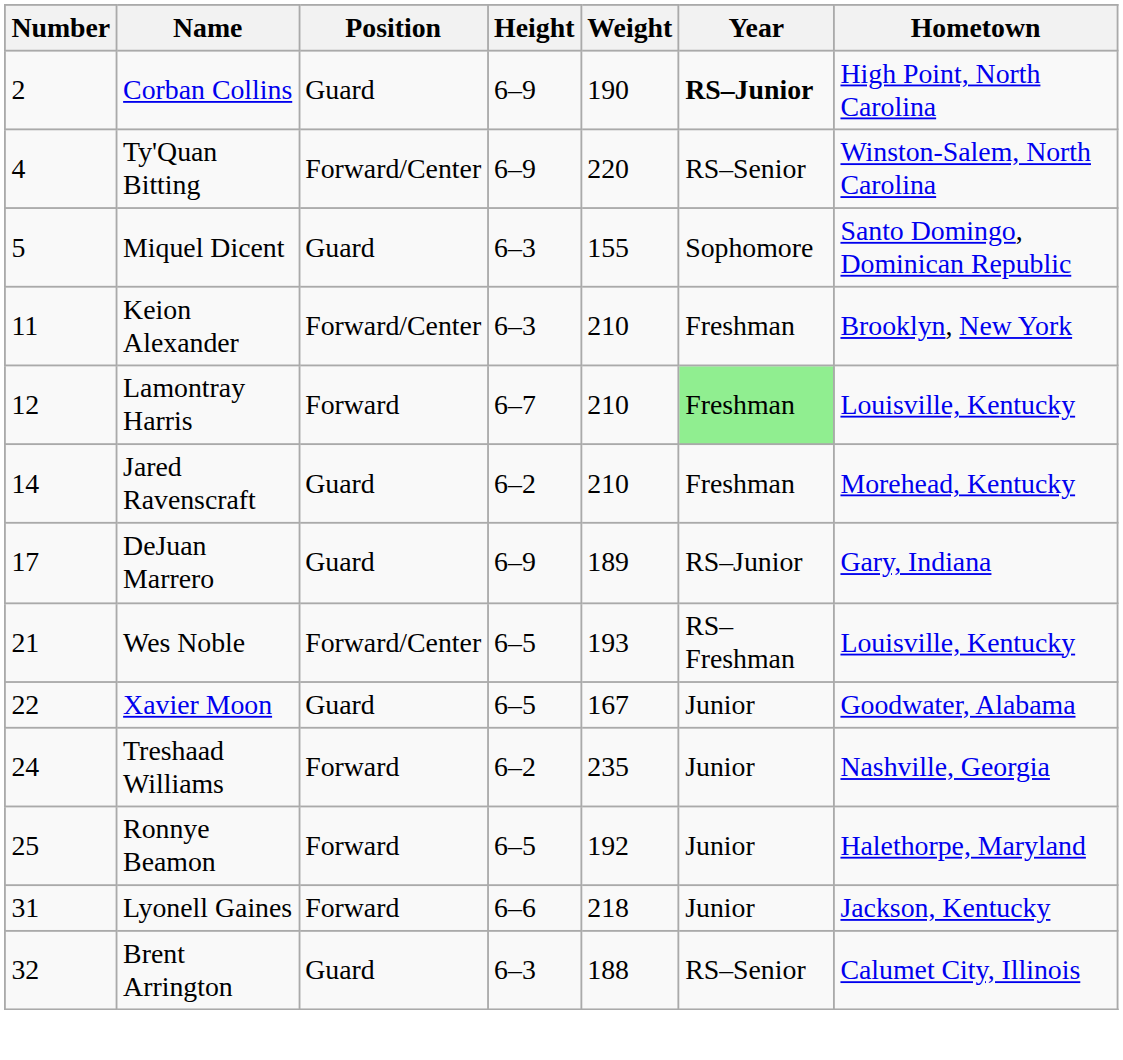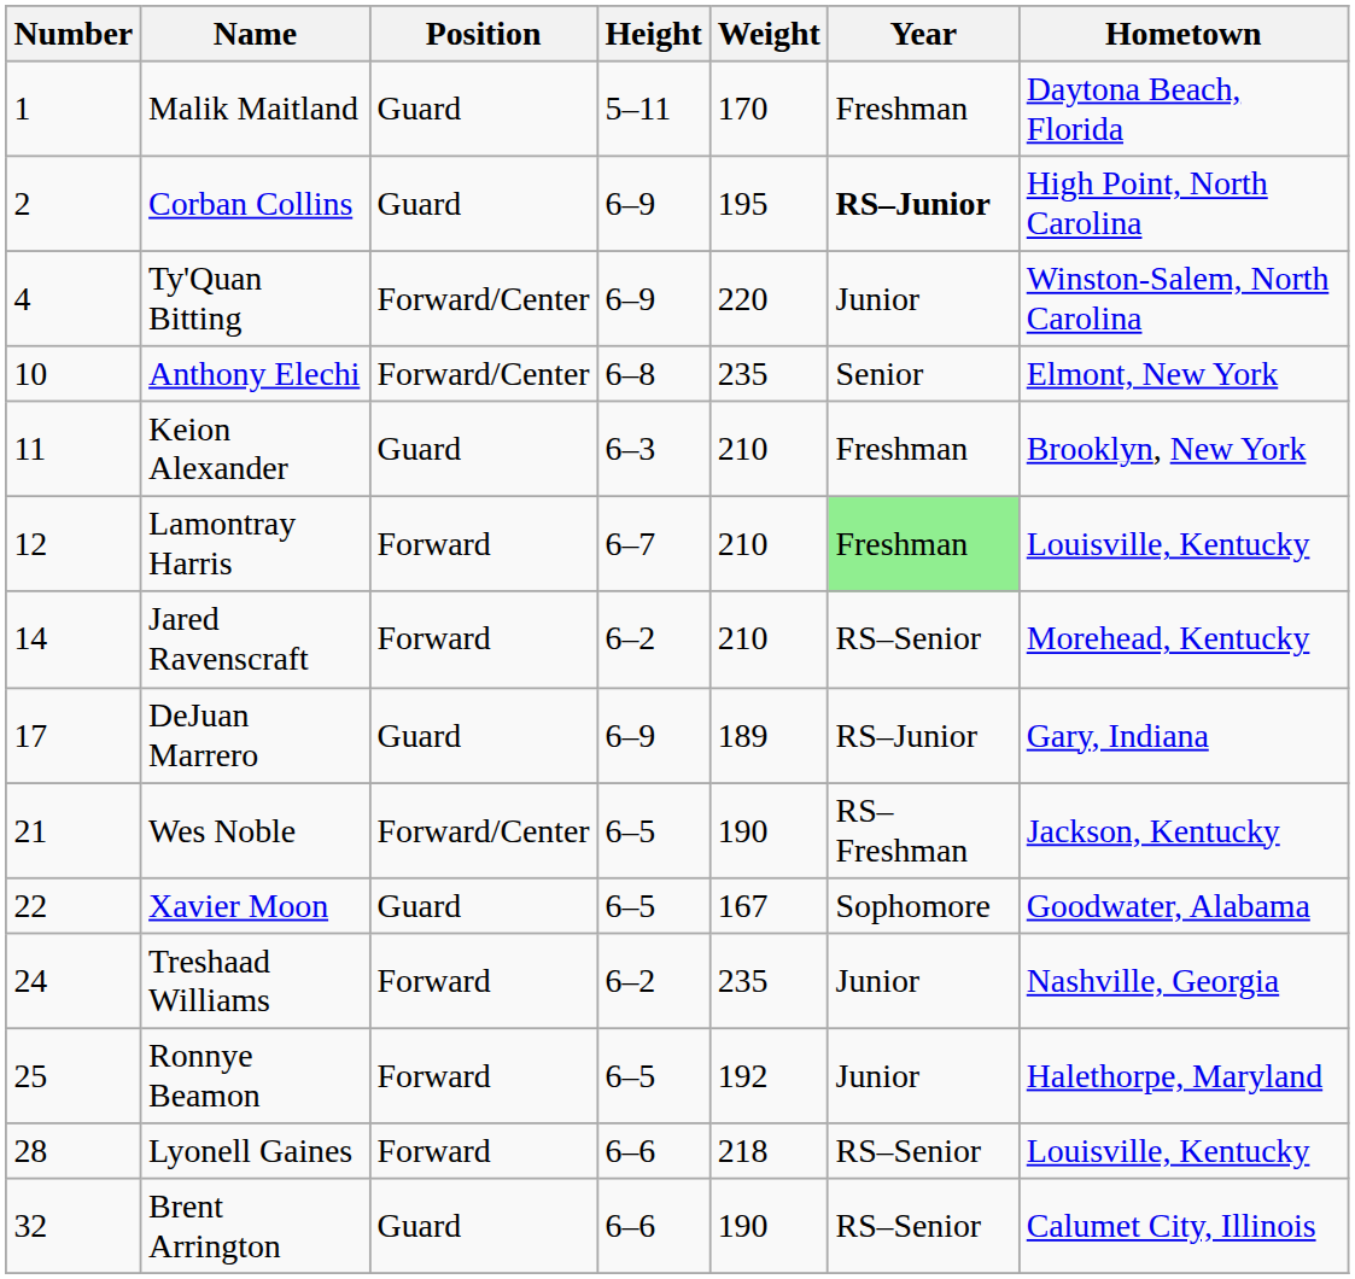 <table class="wikitable sortable" style="font-size: 95%;">
 <tr>
 <th>Number</th>
 <th>Name</th>
 <th>Position</th>
 <th>Height</th>
 <th>Weight</th>
 <th>Year</th>
 <th>Hometown</th>
 </tr>
 <tr>
+<td>1</td>
+<td>Malik Maitland</td>
+<td>Guard</td>
+<td>5–11</td>
+<td>170</td>
+<td>Freshman</td>
+<td><a href='#'>Daytona Beach, Florida</a></td>
+</tr>
+<tr>
 <td>2</td>
 <td><a href='#'>Corban Collins</a></td>
 <td>Guard</td>
 <td>6–9</td>
-<td>190</td>
+<td>195</td>
 <td><strong>RS–Junior</strong></td>
 <td><a href='#'>High Point, North Carolina</a></td>
 </tr>
 <tr>
 <td>4</td>
 <td>Ty'Quan Bitting</td>
 <td>Forward/Center</td>
 <td>6–9</td>
 <td>220</td>
-<td>RS–Senior</td>
+<td>Junior</td>
 <td><a href='#'>Winston-Salem, North Carolina</a></td>
 </tr>
 <tr>
-<td>5</td>
-<td>Miquel Dicent</td>
-<td>Guard</td>
-<td>6–3</td>
-<td>155</td>
-<td>Sophomore</td>
-<td><a href='#'>Santo Domingo</a>, <a href='#'>Dominican Republic</a></td>
+<td>10</td>
+<td><a href='#'>Anthony Elechi</a></td>
+<td>Forward/Center</td>
+<td>6–8</td>
+<td>235</td>
+<td>Senior</td>
+<td><a href='#'>Elmont, New York</a></td>
 </tr>
 <tr>
 <td>11</td>
 <td>Keion Alexander</td>
-<td>Forward/Center</td>
+<td>Guard</td>
 <td>6–3</td>
 <td>210</td>
 <td>Freshman</td>
 <td><a href='#'>Brooklyn</a>, <a href='#'>New York</a></td>
 </tr>
 <tr>
 <td>12</td>
 <td>Lamontray Harris</td>
 <td>Forward</td>
 <td>6–7</td>
 <td>210</td>
 <td style="background: lightgreen;">Freshman</td>
 <td><a href='#'>Louisville, Kentucky</a></td>
 </tr>
 <tr>
 <td>14</td>
 <td>Jared Ravenscraft</td>
-<td>Guard</td>
+<td>Forward</td>
 <td>6–2</td>
 <td>210</td>
-<td>Freshman</td>
+<td>RS–Senior</td>
 <td><a href='#'>Morehead, Kentucky</a></td>
 </tr>
 <tr>
 <td>17</td>
 <td>DeJuan Marrero</td>
 <td>Guard</td>
 <td>6–9</td>
 <td>189</td>
 <td>RS–Junior</td>
 <td><a href='#'>Gary, Indiana</a></td>
 </tr>
 <tr>
 <td>21</td>
 <td>Wes Noble</td>
 <td>Forward/Center</td>
 <td>6–5</td>
-<td>193</td>
+<td>190</td>
 <td>RS–Freshman</td>
-<td><a href='#'>Louisville, Kentucky</a></td>
+<td><a href='#'>Jackson, Kentucky</a></td>
 </tr>
 <tr>
 <td>22</td>
 <td><a href='#'>Xavier Moon</a></td>
 <td>Guard</td>
 <td>6–5</td>
 <td>167</td>
-<td>Junior</td>
+<td>Sophomore</td>
 <td><a href='#'>Goodwater, Alabama</a></td>
 </tr>
 <tr>
 <td>24</td>
 <td>Treshaad Williams</td>
 <td>Forward</td>
 <td>6–2</td>
 <td>235</td>
 <td>Junior</td>
 <td><a href='#'>Nashville, Georgia</a></td>
 </tr>
 <tr>
 <td>25</td>
 <td>Ronnye Beamon</td>
 <td>Forward</td>
 <td>6–5</td>
 <td>192</td>
 <td>Junior</td>
 <td><a href='#'>Halethorpe, Maryland</a></td>
 </tr>
 <tr>
-<td>31</td>
+<td>28</td>
 <td>Lyonell Gaines</td>
 <td>Forward</td>
 <td>6–6</td>
 <td>218</td>
-<td>Junior</td>
-<td><a href='#'>Jackson, Kentucky</a></td>
+<td>RS–Senior</td>
+<td><a href='#'>Louisville, Kentucky</a></td>
 </tr>
 <tr>
 <td>32</td>
 <td>Brent Arrington</td>
 <td>Guard</td>
-<td>6–3</td>
-<td>188</td>
+<td>6–6</td>
+<td>190</td>
 <td>RS–Senior</td>
 <td><a href='#'>Calumet City, Illinois</a></td>
 </tr>
 <tr>
 </tr>
 </table>
